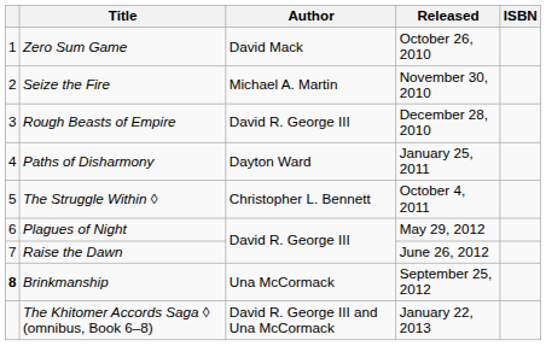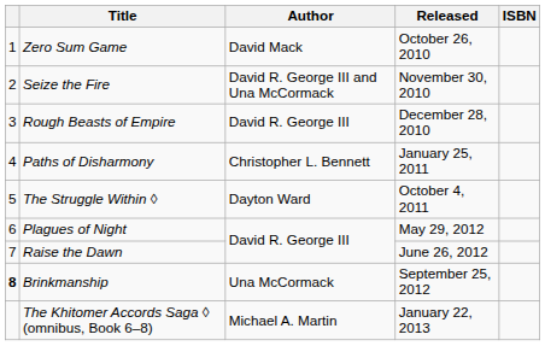 <table class="wikitable">
 <tr>
 <th></th>
 <th>Title</th>
 <th>Author</th>
 <th>Released</th>
 <th>ISBN</th>
 </tr>
 <tr>
 <td>1</td>
 <td><em>Zero Sum Game</em></td>
 <td>David Mack</td>
 <td>October 26, 2010</td>
 <td></td>
 </tr>
 <tr>
 <td>2</td>
 <td><em>Seize the Fire</em></td>
-<td>Michael A. Martin</td>
+<td>David R. George III and Una McCormack</td>
 <td>November 30, 2010</td>
 <td></td>
 </tr>
 <tr>
 <td>3</td>
 <td><em>Rough Beasts of Empire</em></td>
 <td>David R. George III</td>
 <td>December 28, 2010</td>
 <td></td>
 </tr>
 <tr>
 <td>4</td>
 <td><em>Paths of Disharmony</em></td>
-<td>Dayton Ward</td>
+<td>Christopher L. Bennett</td>
 <td>January 25, 2011</td>
 <td></td>
 </tr>
 <tr>
 <td>5</td>
 <td><em>The Struggle Within</em> ◊</td>
-<td>Christopher L. Bennett</td>
+<td>Dayton Ward</td>
 <td>October 4, 2011</td>
 <td></td>
 </tr>
 <tr>
 <td>6</td>
 <td><em>Plagues of Night</em></td>
 <td rowspan="2">David R. George III</td>
 <td>May 29, 2012</td>
 <td></td>
 </tr>
 <tr>
 <td>7</td>
 <td><em>Raise the Dawn</em></td>
 <td>June 26, 2012</td>
 <td></td>
 </tr>
 <tr>
 <td><strong>8</strong></td>
 <td><em>Brinkmanship</em></td>
 <td>Una McCormack</td>
 <td>September 25, 2012</td>
 <td></td>
 </tr>
 <tr>
 <td></td>
 <td><em>The Khitomer Accords Saga</em> ◊ (omnibus, Book 6–8)</td>
-<td>David R. George III and Una McCormack</td>
+<td>Michael A. Martin</td>
 <td>January 22, 2013</td>
 <td></td>
 </tr>
 </table>
